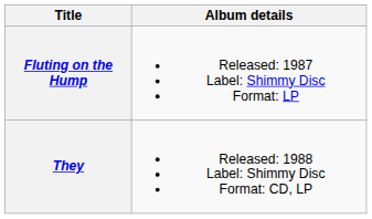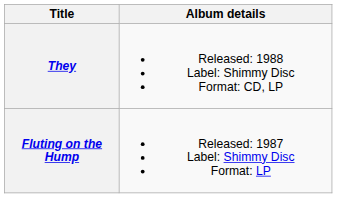 <table class="wikitable plainrowheaders" style="text-align:center;">
 <tr>
 <th scope="col" rowspan="1" style="width:9em;">Title</th>
 <th scope="col" rowspan="1" style="width:17em;">Album details</th>
 </tr>
 <tr>
+<th scope="row"><em><a href='#'>They</a></em></th>
+<td><br><ul><li>Released: 1988</li><li>Label: Shimmy Disc</li><li>Format: CD, LP</li></ul></td>
+</tr>
+<tr>
 <th scope="row"><em><a href='#'>Fluting on the Hump</a></em></th>
 <td><br><ul><li>Released: 1987</li><li>Label: <a href='#'>Shimmy Disc</a></li><li>Format: <a href='#'>LP</a></li></ul></td>
 </tr>
-<tr>
-<th scope="row"><em><a href='#'>They</a></em></th>
-<td><br><ul><li>Released: 1988</li><li>Label: Shimmy Disc</li><li>Format: CD, LP</li></ul></td>
-</tr>
 </table>
